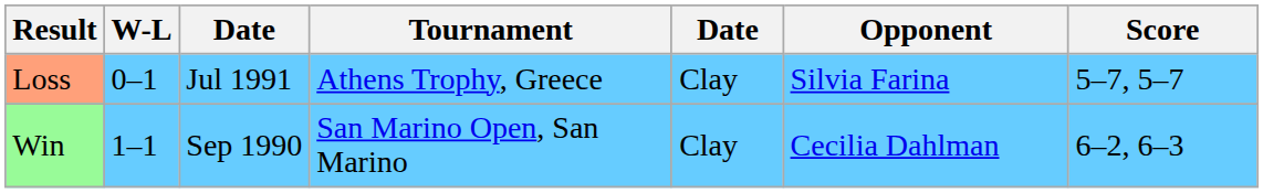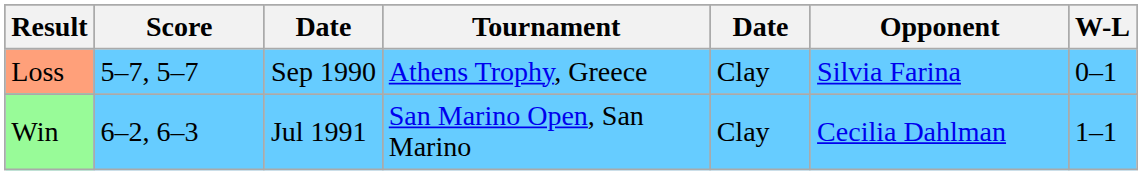 <table class="sortable wikitable">
 <tr>
 <th>Result</th>
-<th>W-L</th>
+<th style="width:90px" class="unsortable">Score</th>
 <th style="width:60px">Date</th>
 <th style="width:180px">Tournament</th>
 <th style="width:50px">Date</th>
 <th style="width:140px">Opponent</th>
-<th style="width:90px" class="unsortable">Score</th>
+<th>W-L</th>
 </tr>
 <tr style="background:#66ccff;">
 <td style="background:#ffa07a;">Loss</td>
-<td>0–1</td>
-<td>Jul 1991</td>
+<td>5–7, 5–7</td>
+<td>Sep 1990</td>
 <td><a href='#'>Athens Trophy</a>, Greece</td>
 <td>Clay</td>
 <td> <a href='#'>Silvia Farina</a></td>
-<td>5–7, 5–7</td>
+<td>0–1</td>
 </tr>
 <tr bgcolor="#66CCFF">
 <td style="background:#98fb98;">Win</td>
-<td>1–1</td>
-<td>Sep 1990</td>
+<td>6–2, 6–3</td>
+<td>Jul 1991</td>
 <td><a href='#'>San Marino Open</a>, San Marino</td>
 <td>Clay</td>
 <td> <a href='#'>Cecilia Dahlman</a></td>
-<td>6–2, 6–3</td>
+<td>1–1</td>
 </tr>
 </table>
